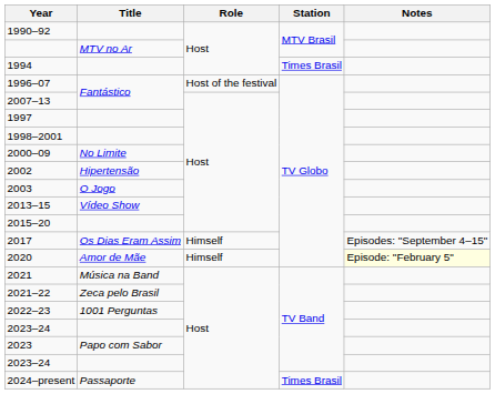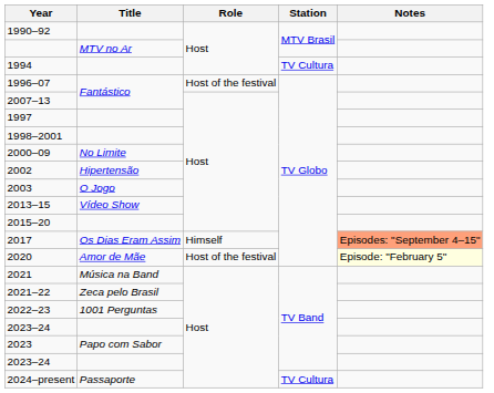 <table class="wikitable">
 <tr>
 <th>Year</th>
 <th>Title</th>
 <th>Role</th>
 <th>Station</th>
 <th>Notes</th>
 </tr>
 <tr>
 <td>1990–92</td>
 <td><em></em></td>
 <td rowspan="3">Host</td>
 <td rowspan="2"><a href='#'>MTV Brasil</a></td>
 <td></td>
 </tr>
 <tr>
 <td></td>
 <td><em><a href='#'>MTV no Ar</a></em></td>
 <td></td>
 </tr>
 <tr>
 <td>1994</td>
 <td><em></em></td>
-<td><a href='#'>Times Brasil</a></td>
+<td><a href='#'>TV Cultura</a></td>
 <td></td>
 </tr>
 <tr>
 <td>1996–07</td>
 <td rowspan="2"><em><a href='#'>Fantástico</a></em></td>
 <td>Host of the festival</td>
 <td rowspan="11"><a href='#'>TV Globo</a></td>
 <td></td>
 </tr>
 <tr>
 <td>2007–13</td>
 <td rowspan="8">Host</td>
 <td></td>
 </tr>
 <tr>
 <td>1997</td>
 <td><em></em></td>
 <td></td>
 </tr>
 <tr>
 <td>1998–2001</td>
 <td><em></em></td>
 <td></td>
 </tr>
 <tr>
 <td>2000–09</td>
 <td><em><a href='#'>No Limite</a></em></td>
 <td></td>
 </tr>
 <tr>
 <td>2002</td>
 <td><em><a href='#'>Hipertensão</a></em></td>
 <td></td>
 </tr>
 <tr>
 <td>2003</td>
 <td><em><a href='#'>O Jogo</a></em></td>
 <td></td>
 </tr>
 <tr>
 <td>2013–15</td>
 <td><em><a href='#'>Vídeo Show</a></em></td>
 <td></td>
 </tr>
 <tr>
 <td>2015–20</td>
 <td><em></em></td>
 <td></td>
 </tr>
 <tr>
 <td>2017</td>
 <td><em><a href='#'>Os Dias Eram Assim</a></em></td>
 <td>Himself</td>
-<td>Episodes: "September 4–15"</td>
+<td style="background: lightsalmon;">Episodes: "September 4–15"</td>
 </tr>
 <tr>
 <td>2020</td>
 <td><em><a href='#'>Amor de Mãe</a></em></td>
-<td>Himself</td>
+<td>Host of the festival</td>
 <td style="background: lightyellow;">Episode: "February 5"</td>
 </tr>
 <tr>
 <td>2021</td>
 <td><em>Música na Band</em></td>
 <td rowspan="9">Host</td>
 <td rowspan="6"><a href='#'>TV Band</a></td>
 <td></td>
 </tr>
 <tr>
 <td>2021–22</td>
 <td><em>Zeca pelo Brasil</em></td>
 <td></td>
 </tr>
 <tr>
 <td>2022–23</td>
 <td><em>1001 Perguntas</em></td>
 <td></td>
 </tr>
 <tr>
 <td>2023–24</td>
 <td><em></em></td>
 <td></td>
 </tr>
 <tr>
 <td>2023</td>
 <td><em>Papo com Sabor</em></td>
 <td></td>
 </tr>
 <tr>
 <td>2023–24</td>
 <td><em></em></td>
 <td></td>
 </tr>
 <tr>
 <td>2024–present</td>
 <td><em>Passaporte</em></td>
-<td><a href='#'>Times Brasil</a></td>
+<td><a href='#'>TV Cultura</a></td>
 <td></td>
 </tr>
 </table>
